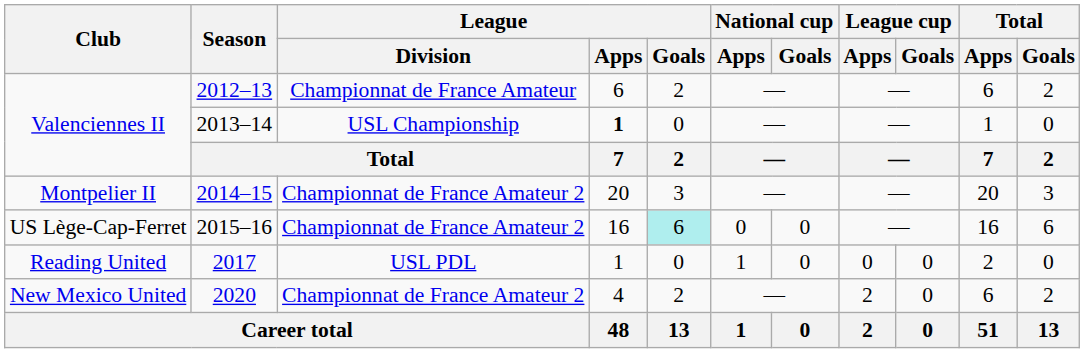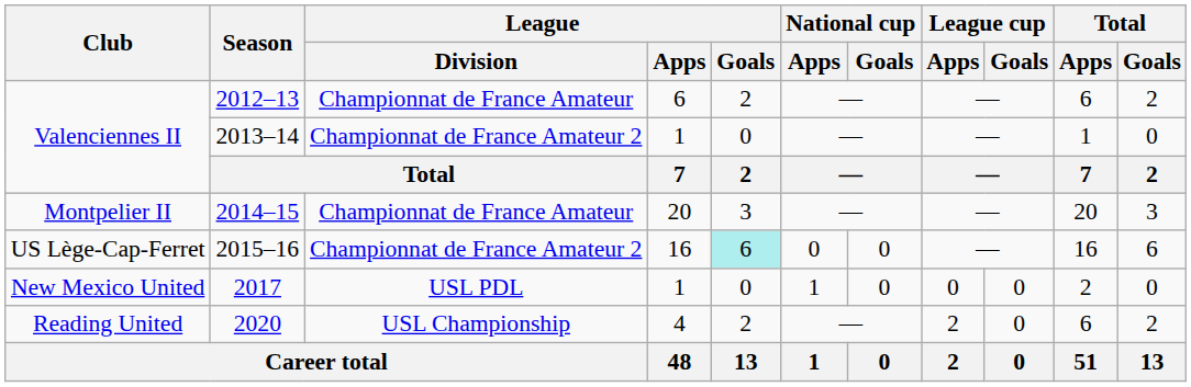 <table class="wikitable" style="text-align:center">
 <tr>
 <th rowspan="2">Club</th>
 <th rowspan="2">Season</th>
 <th colspan="3">League</th>
 <th colspan="2">National cup</th>
 <th colspan="2">League cup</th>
 <th colspan="2">Total</th>
 </tr>
 <tr>
 <th>Division</th>
 <th>Apps</th>
 <th>Goals</th>
 <th>Apps</th>
 <th>Goals</th>
 <th>Apps</th>
 <th>Goals</th>
 <th>Apps</th>
 <th>Goals</th>
 </tr>
 <tr>
 <td rowspan="3"><a href='#'>Valenciennes II</a></td>
 <td><a href='#'>2012–13</a></td>
 <td><a href='#'>Championnat de France Amateur</a></td>
 <td>6</td>
 <td>2</td>
 <td colspan="2">—</td>
 <td colspan="2">—</td>
 <td>6</td>
 <td>2</td>
 </tr>
 <tr>
 <td>2013–14</td>
-<td><a href='#'>USL Championship</a></td>
-<td><strong>1</strong></td>
+<td><a href='#'>Championnat de France Amateur 2</a></td>
+<td>1</td>
 <td>0</td>
 <td colspan="2">—</td>
 <td colspan="2">—</td>
 <td>1</td>
 <td>0</td>
 </tr>
 <tr>
 <th colspan="2">Total</th>
 <th>7</th>
 <th>2</th>
 <th colspan="2">—</th>
 <th colspan="2">—</th>
 <th>7</th>
 <th>2</th>
 </tr>
 <tr>
 <td><a href='#'>Montpelier II</a></td>
 <td><a href='#'>2014–15</a></td>
-<td><a href='#'>Championnat de France Amateur 2</a></td>
+<td><a href='#'>Championnat de France Amateur</a></td>
 <td>20</td>
 <td>3</td>
 <td colspan="2">—</td>
 <td colspan="2">—</td>
 <td>20</td>
 <td>3</td>
 </tr>
 <tr>
 <td>US Lège-Cap-Ferret</td>
 <td>2015–16</td>
 <td><a href='#'>Championnat de France Amateur 2</a></td>
 <td>16</td>
 <td style="background: paleturquoise;">6</td>
 <td>0</td>
 <td>0</td>
 <td colspan="2">—</td>
 <td>16</td>
 <td>6</td>
 </tr>
 <tr>
-<td><a href='#'>Reading United</a></td>
+<td><a href='#'>New Mexico United</a></td>
 <td><a href='#'>2017</a></td>
 <td><a href='#'>USL PDL</a></td>
 <td>1</td>
 <td>0</td>
 <td>1</td>
 <td>0</td>
 <td>0</td>
 <td>0</td>
 <td>2</td>
 <td>0</td>
 </tr>
 <tr>
-<td><a href='#'>New Mexico United</a></td>
+<td><a href='#'>Reading United</a></td>
 <td><a href='#'>2020</a></td>
-<td><a href='#'>Championnat de France Amateur 2</a></td>
+<td><a href='#'>USL Championship</a></td>
 <td>4</td>
 <td>2</td>
 <td colspan="2">—</td>
 <td>2</td>
 <td>0</td>
 <td>6</td>
 <td>2</td>
 </tr>
 <tr>
 <th colspan="3">Career total</th>
 <th>48</th>
 <th>13</th>
 <th>1</th>
 <th>0</th>
 <th>2</th>
 <th>0</th>
 <th>51</th>
 <th>13</th>
 </tr>
 </table>
